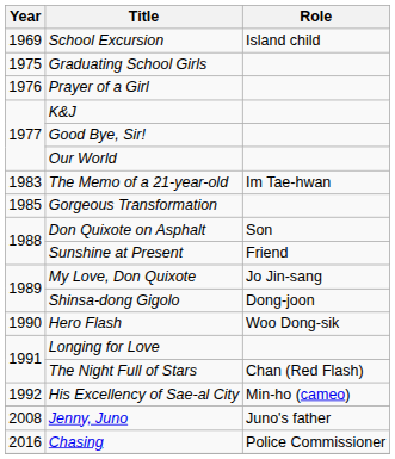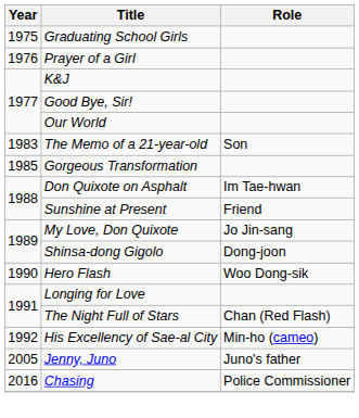 <table class="wikitable">
 <tr>
 <th width=10>Year</th>
 <th>Title</th>
 <th>Role</th>
-</tr>
-<tr>
-<td>1969</td>
-<td><em>School Excursion</em></td>
-<td>Island child</td>
 </tr>
 <tr>
 <td>1975</td>
 <td><em>Graduating School Girls</em></td>
 <td></td>
 </tr>
 <tr>
 <td>1976</td>
 <td><em>Prayer of a Girl</em></td>
 <td></td>
 </tr>
 <tr>
 <td rowspan=3>1977</td>
 <td><em>K&J</em></td>
 <td></td>
 </tr>
 <tr>
 <td><em>Good Bye, Sir!</em></td>
 <td></td>
 </tr>
 <tr>
 <td><em>Our World</em></td>
 <td></td>
 </tr>
 <tr>
 <td>1983</td>
 <td><em>The Memo of a 21-year-old</em></td>
-<td>Im Tae-hwan</td>
+<td>Son</td>
 </tr>
 <tr>
 <td>1985</td>
 <td><em>Gorgeous Transformation</em></td>
 <td></td>
 </tr>
 <tr>
 <td rowspan=2>1988</td>
 <td><em>Don Quixote on Asphalt</em></td>
-<td>Son</td>
+<td>Im Tae-hwan</td>
 </tr>
 <tr>
 <td><em>Sunshine at Present</em></td>
 <td>Friend</td>
 </tr>
 <tr>
 <td rowspan=2>1989</td>
 <td><em>My Love, Don Quixote</em></td>
 <td>Jo Jin-sang</td>
 </tr>
 <tr>
 <td><em>Shinsa-dong Gigolo</em></td>
 <td>Dong-joon</td>
 </tr>
 <tr>
 <td>1990</td>
 <td><em>Hero Flash</em></td>
 <td>Woo Dong-sik</td>
 </tr>
 <tr>
 <td rowspan=2>1991</td>
 <td><em>Longing for Love</em></td>
 <td></td>
 </tr>
 <tr>
 <td><em>The Night Full of Stars</em></td>
 <td>Chan (Red Flash)</td>
 </tr>
 <tr>
 <td>1992</td>
 <td><em>His Excellency of Sae-al City</em></td>
 <td>Min-ho (<a href='#'>cameo</a>)</td>
 </tr>
 <tr>
-<td>2008</td>
+<td>2005</td>
 <td><em><a href='#'>Jenny, Juno</a></em></td>
 <td>Juno's father</td>
 </tr>
 <tr>
 <td>2016</td>
 <td><em><a href='#'>Chasing</a></em></td>
 <td>Police Commissioner</td>
 </tr>
 <tr>
 </tr>
 </table>
